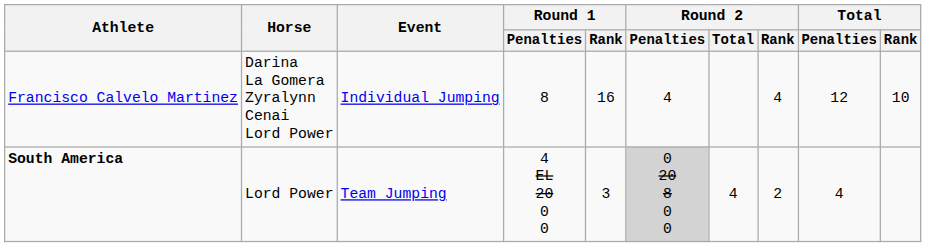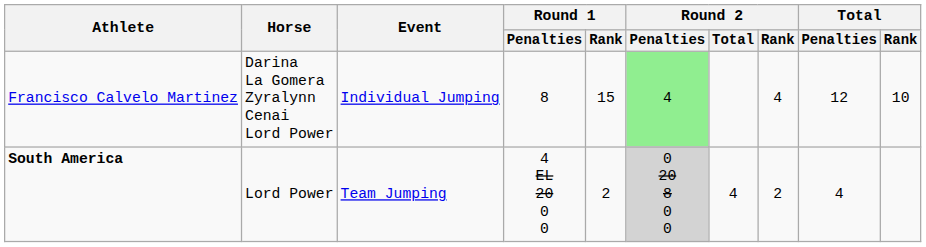 <table class="wikitable" border="1" style="font-size:90%">
 <tr>
 <th rowspan=2>Athlete</th>
 <th rowspan=2>Horse</th>
 <th rowspan=2>Event</th>
 <th colspan=2>Round 1</th>
 <th colspan=3>Round 2</th>
 <th colspan=2>Total</th>
 </tr>
 <tr style="font-size:95%">
 <th>Penalties</th>
 <th>Rank</th>
 <th>Penalties</th>
 <th>Total</th>
 <th>Rank</th>
 <th>Penalties</th>
 <th>Rank</th>
 </tr>
 <tr align=center>
 <td align=left><a href='#'>Francisco Calvelo Martinez</a></td>
 <td align=left valign=bottom>Darina<br>La Gomera<br>Zyralynn<br>Cenai<br>Lord Power</td>
 <td align=left><a href='#'>Individual Jumping</a></td>
 <td>8</td>
-<td>16</td>
-<td>4</td>
+<td>15</td>
+<td style="background: lightgreen;">4</td>
 <td></td>
 <td>4</td>
 <td>12</td>
 <td>10</td>
 </tr>
 <tr align=center>
 <td align=left><strong>South America</strong><br><br><br><br><br></td>
 <td align=left>Lord Power</td>
 <td align=left><a href='#'>Team Jumping</a></td>
 <td valign=bottom>4<br><s>EL</s><br><s>20</s><br>0<br>0</td>
-<td>3</td>
+<td>2</td>
 <td valign=bottom style="background: lightgrey;">0<br><s>20</s><br><s>8</s><br>0<br>0</td>
 <td>4</td>
 <td>2</td>
 <td>4</td>
 <td></td>
 </tr>
 </table>
